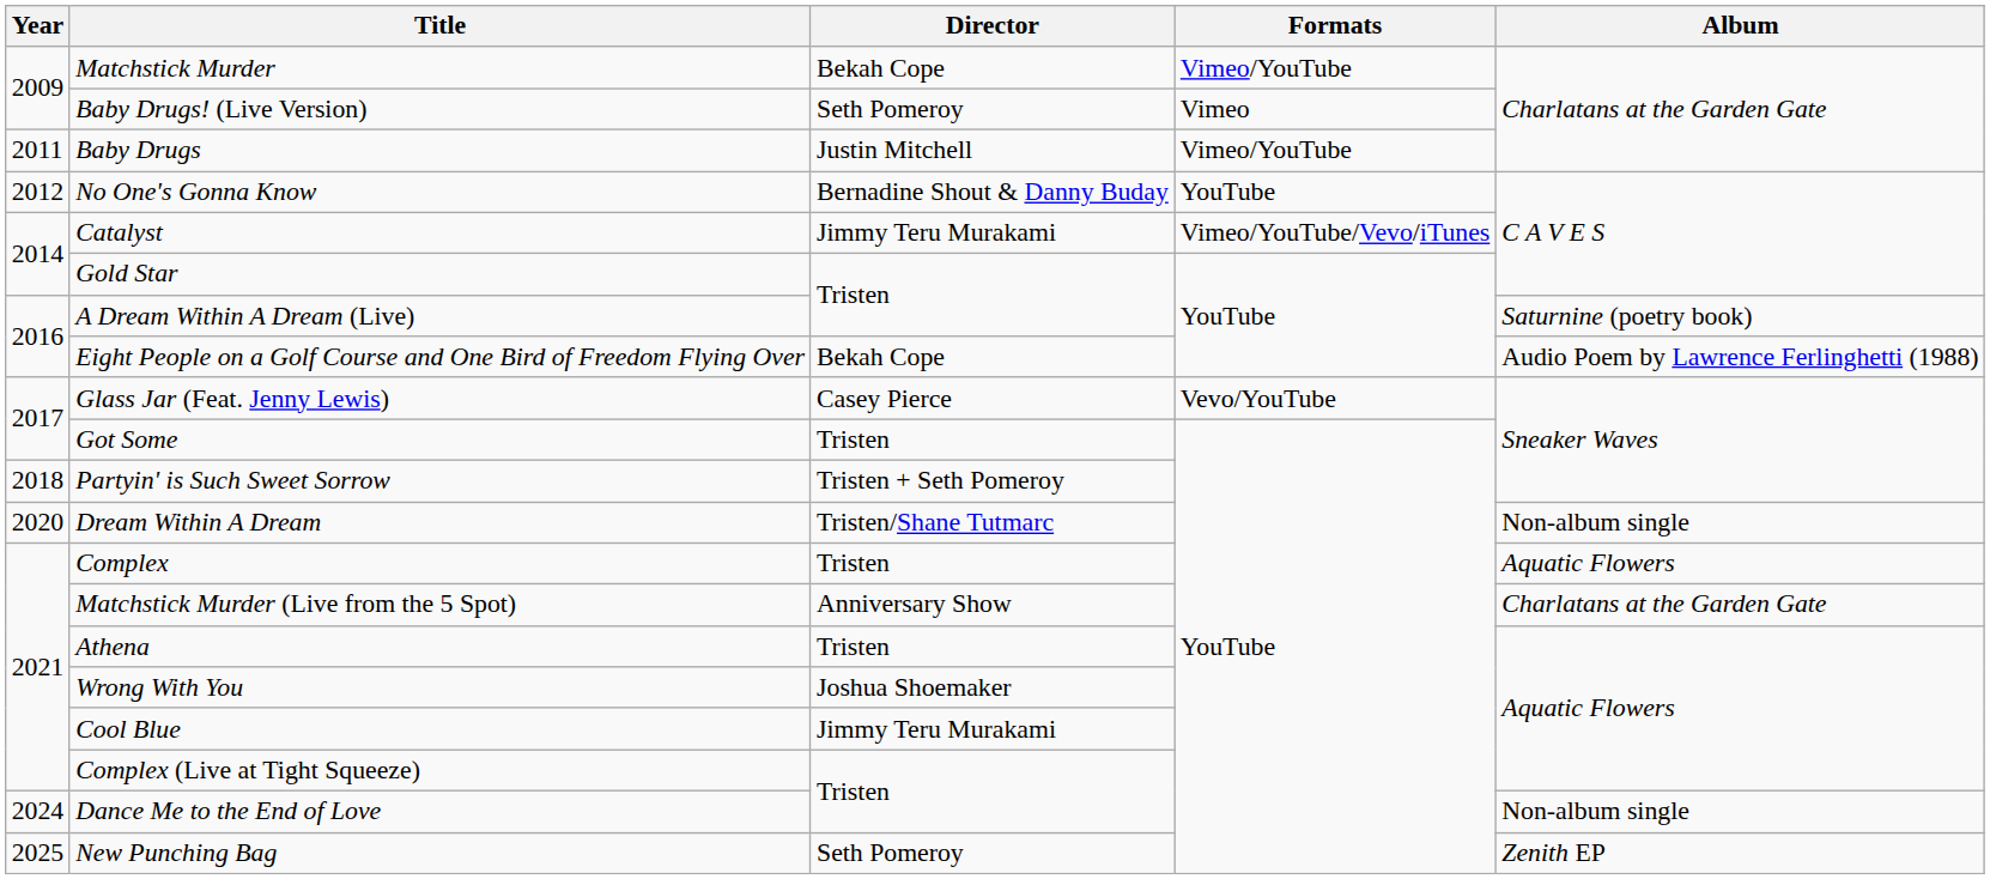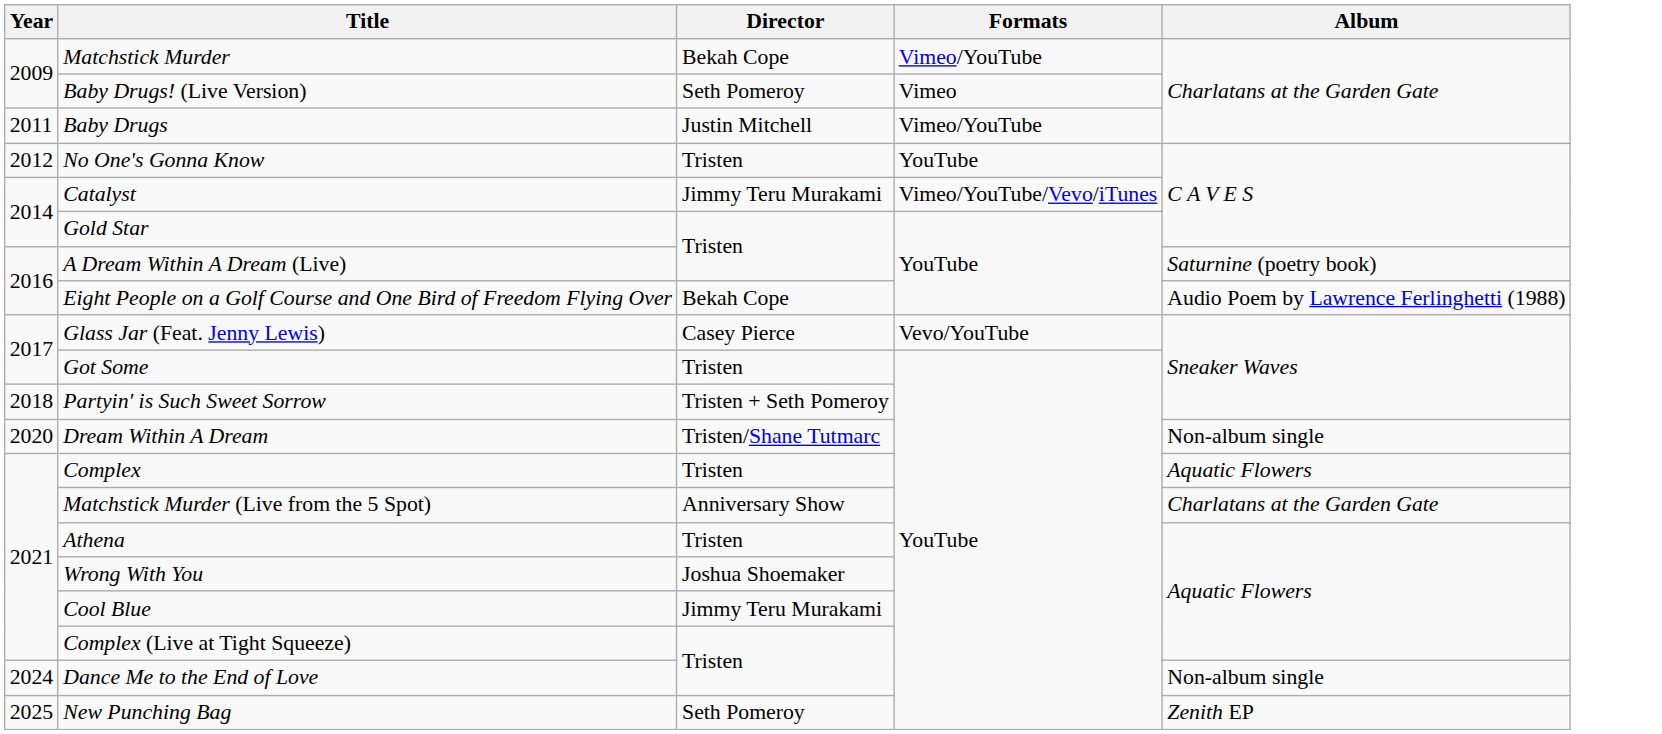 <table class="wikitable sortable">
 <tr>
 <th>Year</th>
 <th>Title</th>
 <th>Director</th>
 <th>Formats</th>
 <th>Album</th>
 </tr>
 <tr>
 <td rowspan="2">2009</td>
 <td><em>Matchstick Murder</em></td>
 <td>Bekah Cope</td>
 <td><a href='#'>Vimeo</a>/YouTube</td>
 <td rowspan="3"><em>Charlatans at the Garden Gate</em></td>
 </tr>
 <tr>
 <td><em>Baby Drugs!</em> (Live Version)</td>
 <td>Seth Pomeroy</td>
 <td>Vimeo</td>
 </tr>
 <tr>
 <td>2011</td>
 <td><em>Baby Drugs</em></td>
 <td>Justin Mitchell</td>
 <td>Vimeo/YouTube</td>
 </tr>
 <tr>
 <td>2012</td>
 <td><em>No One's Gonna Know</em></td>
-<td>Bernadine Shout & <a href='#'>Danny Buday</a></td>
+<td>Tristen</td>
 <td>YouTube</td>
 <td rowspan="3"><em>C A V E S</em></td>
 </tr>
 <tr>
 <td rowspan="2">2014</td>
 <td><em>Catalyst</em></td>
 <td>Jimmy Teru Murakami</td>
 <td>Vimeo/YouTube/<a href='#'>Vevo</a>/<a href='#'>iTunes</a></td>
 </tr>
 <tr>
 <td><em>Gold Star</em></td>
 <td rowspan="2">Tristen</td>
 <td rowspan="3">YouTube</td>
 </tr>
 <tr>
 <td rowspan="2">2016</td>
 <td><em>A Dream Within A Dream</em> (Live)</td>
 <td><em>Saturnine</em> (poetry book)</td>
 </tr>
 <tr>
 <td><em>Eight People on a Golf Course and One Bird of Freedom Flying Over</em></td>
 <td>Bekah Cope</td>
 <td>Audio Poem by <a href='#'>Lawrence Ferlinghetti</a> (1988)</td>
 </tr>
 <tr>
 <td rowspan="2">2017</td>
 <td><em>Glass Jar</em> (Feat. <a href='#'>Jenny Lewis</a>)</td>
 <td>Casey Pierce</td>
 <td>Vevo/YouTube</td>
 <td rowspan="3"><em>Sneaker Waves</em></td>
 </tr>
 <tr>
 <td><em>Got Some</em></td>
 <td>Tristen</td>
 <td rowspan="11">YouTube</td>
 </tr>
 <tr>
 <td>2018</td>
 <td><em>Partyin' is Such Sweet Sorrow</em></td>
 <td>Tristen + Seth Pomeroy</td>
 </tr>
 <tr>
 <td>2020</td>
 <td><em>Dream Within A Dream</em></td>
 <td>Tristen/<a href='#'>Shane Tutmarc</a></td>
 <td>Non-album single</td>
 </tr>
 <tr>
 <td rowspan="6">2021</td>
 <td><em>Complex</em></td>
 <td>Tristen</td>
 <td><em>Aquatic Flowers</em></td>
 </tr>
 <tr>
 <td><em>Matchstick Murder</em> (Live from the 5 Spot)</td>
 <td>Anniversary Show</td>
 <td><em>Charlatans at the Garden Gate</em></td>
 </tr>
 <tr>
 <td><em>Athena</em></td>
 <td>Tristen</td>
 <td rowspan="4"><em>Aquatic Flowers</em></td>
 </tr>
 <tr>
 <td><em>Wrong With You</em></td>
 <td>Joshua Shoemaker</td>
 </tr>
 <tr>
 <td><em>Cool Blue</em></td>
 <td>Jimmy Teru Murakami</td>
 </tr>
 <tr>
 <td><em>Complex</em> (Live at Tight Squeeze)</td>
 <td rowspan="2">Tristen</td>
 </tr>
 <tr>
 <td>2024</td>
 <td><em>Dance Me to the End of Love</em></td>
 <td>Non-album single</td>
 </tr>
 <tr>
 <td>2025</td>
 <td><em>New Punching Bag</em></td>
 <td>Seth Pomeroy</td>
 <td><em>Zenith</em> EP</td>
 </tr>
 </table>
